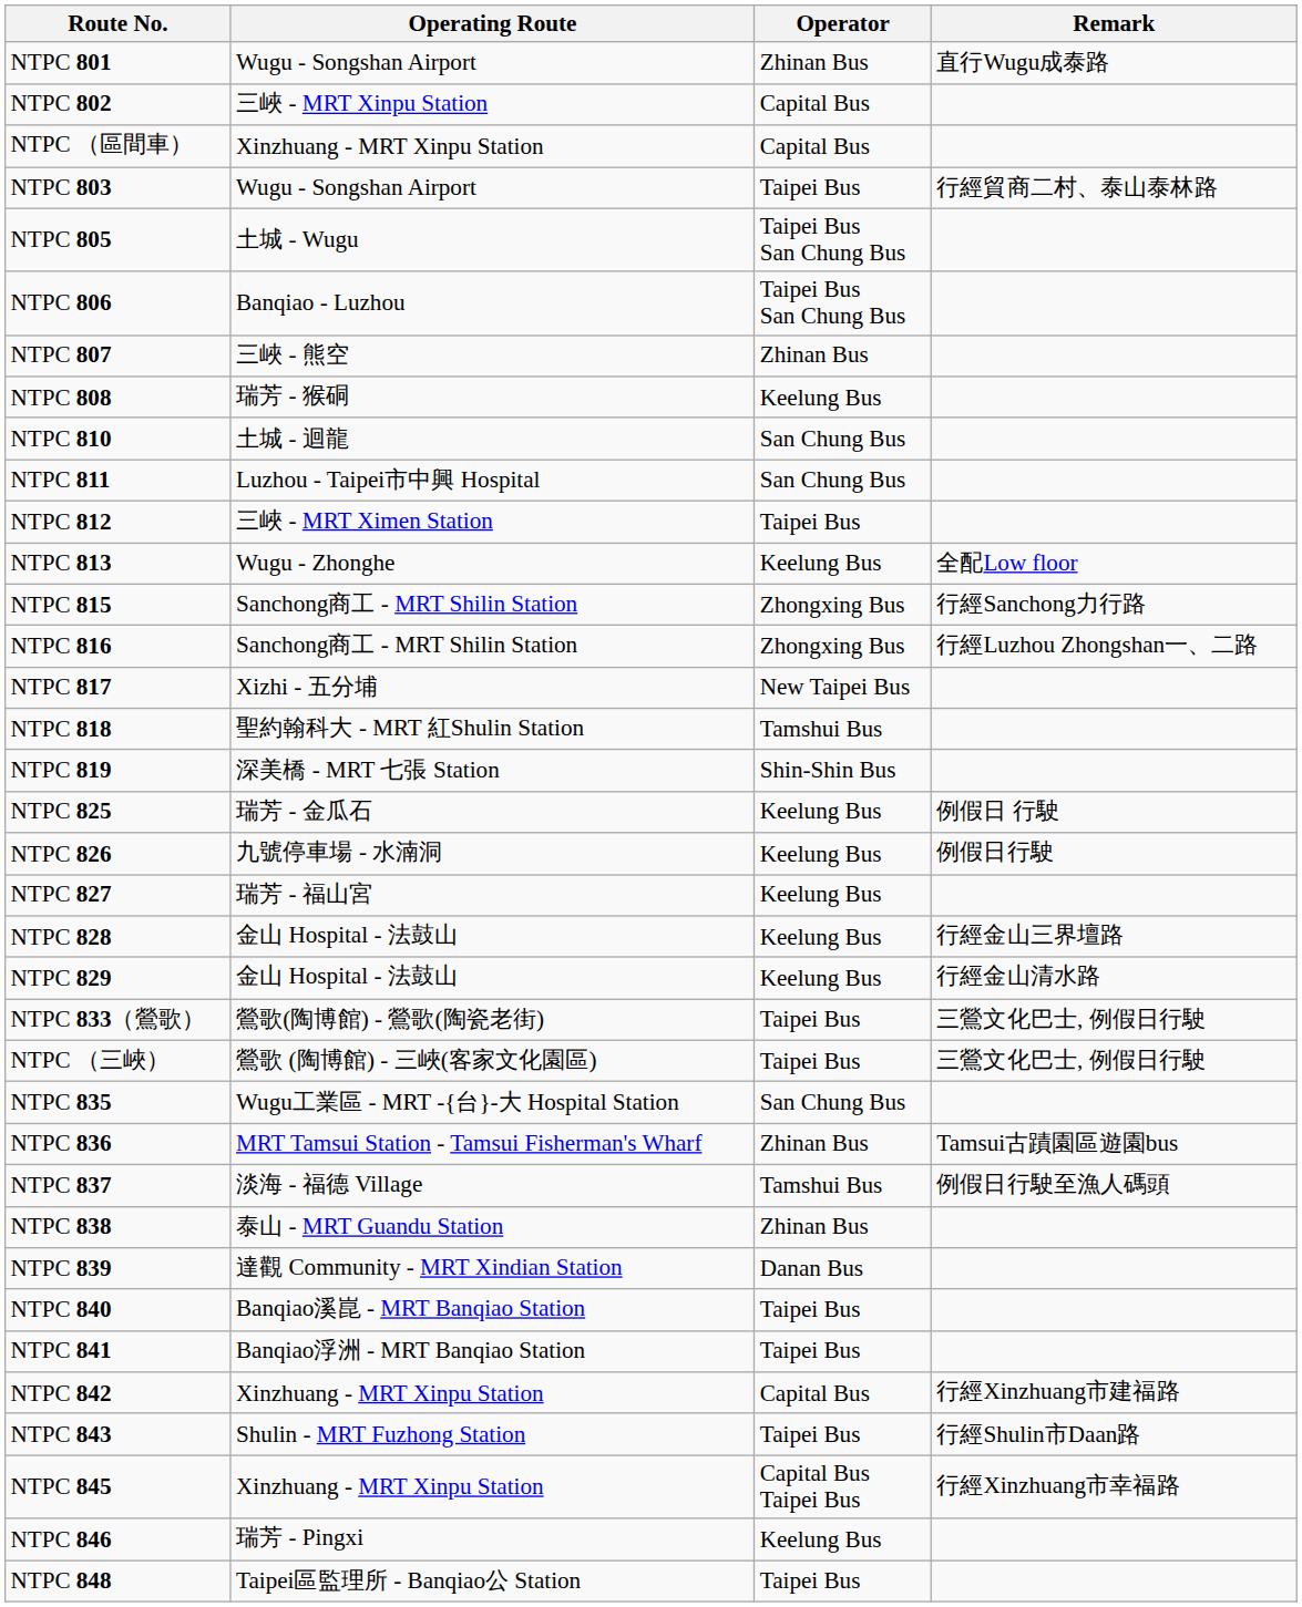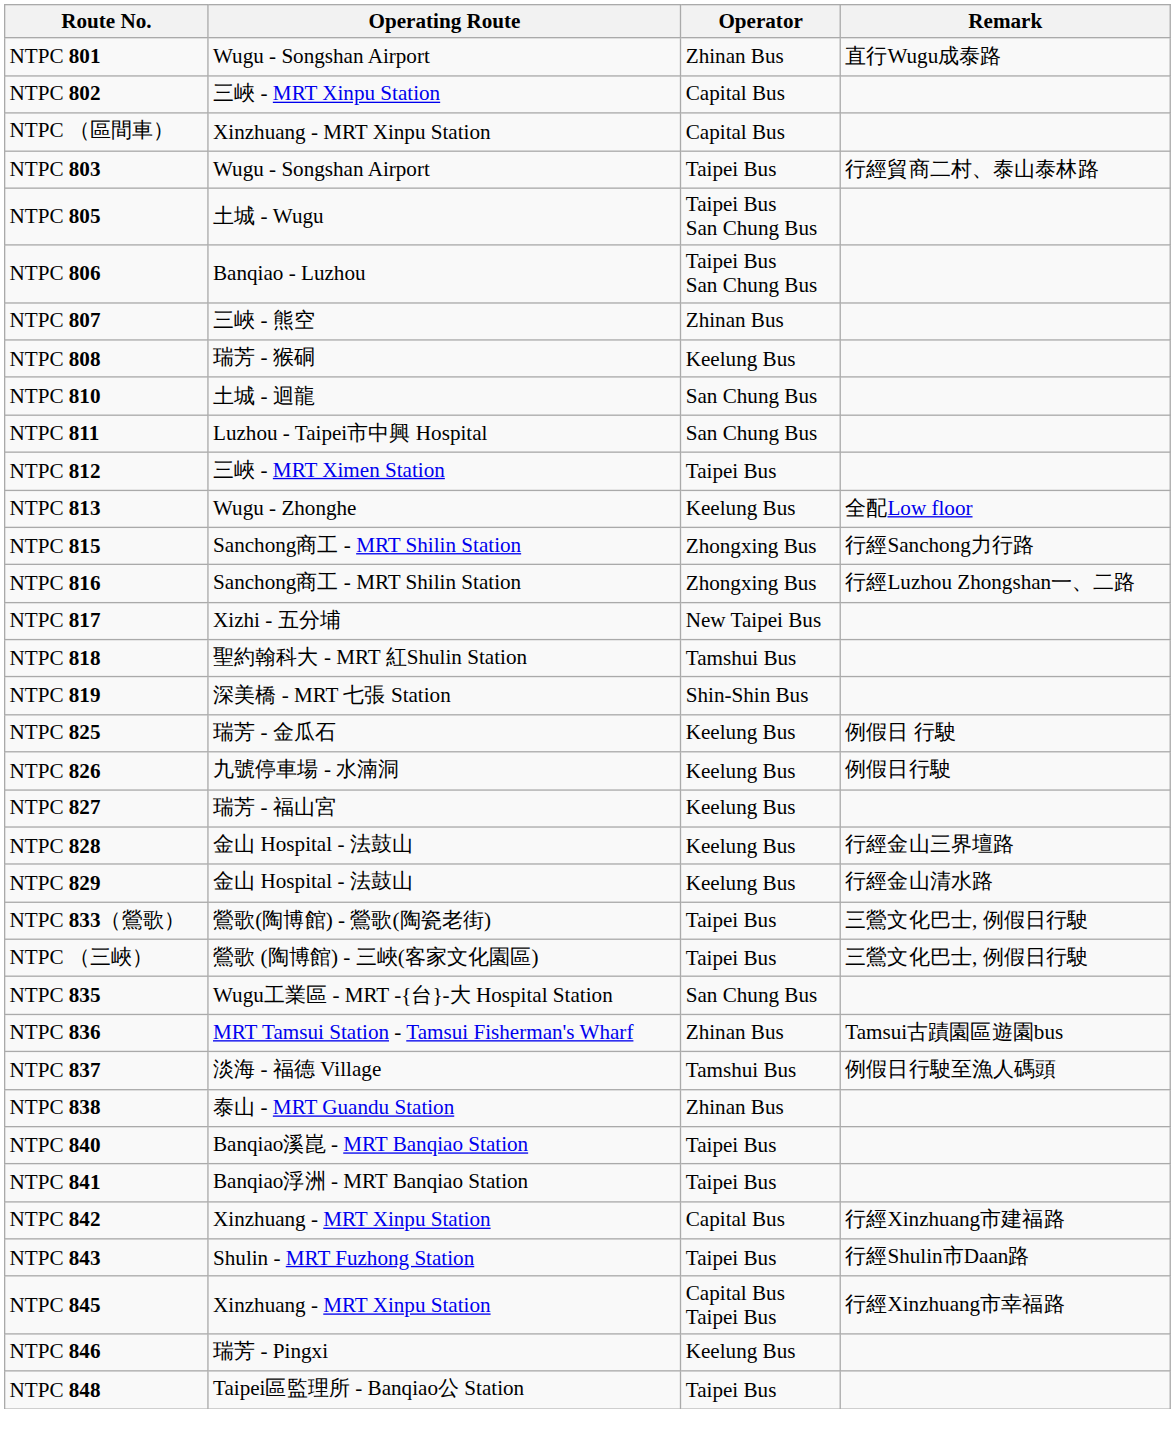 <table class="wikitable"  style="width:100%; margin:auto;">
 <tr>
 <th>Route No.</th>
 <th>Operating Route</th>
 <th>Operator</th>
 <th>Remark</th>
 </tr>
 <tr>
 <td>NTPC <strong>801</strong></td>
 <td>Wugu - Songshan Airport</td>
 <td>Zhinan Bus</td>
 <td>直行Wugu成泰路</td>
 </tr>
 <tr>
 <td>NTPC <strong>802</strong></td>
 <td>三峽 - <a href='#'>MRT Xinpu Station</a></td>
 <td>Capital Bus</td>
 <td></td>
 </tr>
 <tr>
 <td>NTPC <strong></strong>（區間車）</td>
 <td>Xinzhuang - MRT Xinpu Station</td>
 <td>Capital Bus</td>
 <td></td>
 </tr>
 <tr>
 <td>NTPC <strong>803</strong></td>
 <td>Wugu - Songshan Airport</td>
 <td>Taipei Bus</td>
 <td>行經貿商二村、泰山泰林路</td>
 </tr>
 <tr>
 <td>NTPC <strong>805</strong></td>
 <td>土城 - Wugu</td>
 <td>Taipei Bus<br>San Chung Bus</td>
 <td></td>
 </tr>
 <tr>
 <td>NTPC <strong>806</strong></td>
 <td>Banqiao - Luzhou</td>
 <td>Taipei Bus<br>San Chung Bus</td>
 <td></td>
 </tr>
 <tr>
 <td>NTPC <strong>807</strong></td>
 <td>三峽 - 熊空</td>
 <td>Zhinan Bus</td>
 <td></td>
 </tr>
 <tr>
 <td>NTPC <strong>808</strong></td>
 <td>瑞芳 - 猴硐</td>
 <td>Keelung Bus</td>
 <td></td>
 </tr>
 <tr>
 <td>NTPC <strong>810</strong></td>
 <td>土城 - 迴龍</td>
 <td>San Chung Bus</td>
 <td></td>
 </tr>
 <tr>
 <td>NTPC <strong>811</strong></td>
 <td>Luzhou - Taipei市中興 Hospital</td>
 <td>San Chung Bus</td>
 <td></td>
 </tr>
 <tr>
 <td>NTPC <strong>812</strong></td>
 <td>三峽 - <a href='#'>MRT Ximen Station</a></td>
 <td>Taipei Bus</td>
 <td></td>
 </tr>
 <tr>
 <td>NTPC <strong>813</strong></td>
 <td>Wugu - Zhonghe</td>
 <td>Keelung Bus</td>
 <td>全配<a href='#'>Low floor</a></td>
 </tr>
 <tr>
 <td>NTPC <strong>815</strong></td>
 <td>Sanchong商工 - <a href='#'>MRT Shilin Station</a></td>
 <td>Zhongxing Bus</td>
 <td>行經Sanchong力行路</td>
 </tr>
 <tr>
 <td>NTPC <strong>816</strong></td>
 <td>Sanchong商工 - MRT Shilin Station</td>
 <td>Zhongxing Bus</td>
 <td>行經Luzhou Zhongshan一、二路</td>
 </tr>
 <tr>
 <td>NTPC <strong>817</strong></td>
 <td>Xizhi - 五分埔</td>
 <td>New Taipei Bus</td>
 <td></td>
 </tr>
 <tr>
 <td>NTPC <strong>818</strong></td>
 <td>聖約翰科大 - MRT 紅Shulin Station</td>
 <td>Tamshui Bus</td>
 <td></td>
 </tr>
 <tr>
 <td>NTPC <strong>819</strong></td>
 <td>深美橋 - MRT 七張 Station</td>
 <td>Shin-Shin Bus</td>
 <td></td>
 </tr>
 <tr>
 <td>NTPC <strong>825</strong></td>
 <td>瑞芳 - 金瓜石</td>
 <td>Keelung Bus</td>
 <td>例假日 行駛</td>
 </tr>
 <tr>
 <td>NTPC <strong>826</strong></td>
 <td>九號停車場 - 水湳洞</td>
 <td>Keelung Bus</td>
 <td>例假日行駛</td>
 </tr>
 <tr>
 <td>NTPC <strong>827</strong></td>
 <td>瑞芳 - 福山宮</td>
 <td>Keelung Bus</td>
 </tr>
 <tr>
 <td>NTPC <strong>828</strong></td>
 <td>金山 Hospital  - 法鼓山</td>
 <td>Keelung Bus</td>
 <td>行經金山三界壇路</td>
 </tr>
 <tr>
 <td>NTPC <strong>829</strong></td>
 <td>金山 Hospital  - 法鼓山</td>
 <td>Keelung Bus</td>
 <td>行經金山清水路</td>
 </tr>
 <tr>
 <td>NTPC <strong>833</strong>（鶯歌）</td>
 <td>鶯歌(陶博館) - 鶯歌(陶瓷老街)</td>
 <td>Taipei Bus</td>
 <td>三鶯文化巴士, 例假日行駛</td>
 </tr>
 <tr>
 <td>NTPC <strong></strong>（三峽）</td>
 <td>鶯歌 (陶博館) - 三峽(客家文化園區)</td>
 <td>Taipei Bus</td>
 <td>三鶯文化巴士, 例假日行駛</td>
 </tr>
 <tr>
 <td>NTPC <strong>835</strong></td>
 <td>Wugu工業區 - MRT -{台}-大 Hospital Station</td>
 <td>San Chung Bus</td>
 <td></td>
 </tr>
 <tr>
 <td>NTPC <strong>836</strong></td>
 <td><a href='#'>MRT Tamsui Station</a> - <a href='#'>Tamsui Fisherman's Wharf</a></td>
 <td>Zhinan Bus</td>
 <td>Tamsui古蹟園區遊園bus</td>
 </tr>
 <tr>
 <td>NTPC <strong>837</strong></td>
 <td>淡海 - 福德 Village</td>
 <td>Tamshui Bus</td>
 <td>例假日行駛至漁人碼頭</td>
 </tr>
 <tr>
 <td>NTPC <strong>838</strong></td>
 <td>泰山 - <a href='#'>MRT Guandu Station</a></td>
 <td>Zhinan Bus</td>
 <td></td>
 </tr>
 <tr>
-<td>NTPC <strong>839</strong></td>
-<td>達觀 Community - <a href='#'>MRT Xindian Station</a></td>
-<td>Danan Bus</td>
-<td></td>
-</tr>
-<tr>
 <td>NTPC <strong>840</strong></td>
 <td>Banqiao溪崑 - <a href='#'>MRT Banqiao Station</a></td>
 <td>Taipei Bus</td>
 <td></td>
 </tr>
 <tr>
 <td>NTPC <strong>841</strong></td>
 <td>Banqiao浮洲 - MRT Banqiao Station</td>
 <td>Taipei Bus</td>
 <td></td>
 </tr>
 <tr>
 <td>NTPC <strong>842</strong></td>
 <td>Xinzhuang - <a href='#'>MRT Xinpu Station</a></td>
 <td>Capital Bus</td>
 <td>行經Xinzhuang市建福路</td>
 </tr>
 <tr>
 <td>NTPC <strong>843</strong></td>
 <td>Shulin - <a href='#'>MRT Fuzhong Station</a></td>
 <td>Taipei Bus</td>
 <td>行經Shulin市Daan路</td>
 </tr>
 <tr>
 <td>NTPC <strong>845</strong></td>
 <td>Xinzhuang - <a href='#'>MRT Xinpu Station</a></td>
 <td>Capital Bus<br>Taipei Bus</td>
 <td>行經Xinzhuang市幸福路</td>
 </tr>
 <tr>
 <td>NTPC <strong>846</strong></td>
 <td>瑞芳 - Pingxi</td>
 <td>Keelung Bus</td>
 <td></td>
 </tr>
 <tr>
 <td>NTPC <strong>848</strong></td>
 <td>Taipei區監理所 - Banqiao公 Station</td>
 <td>Taipei Bus</td>
 <td></td>
 </tr>
 </table>
